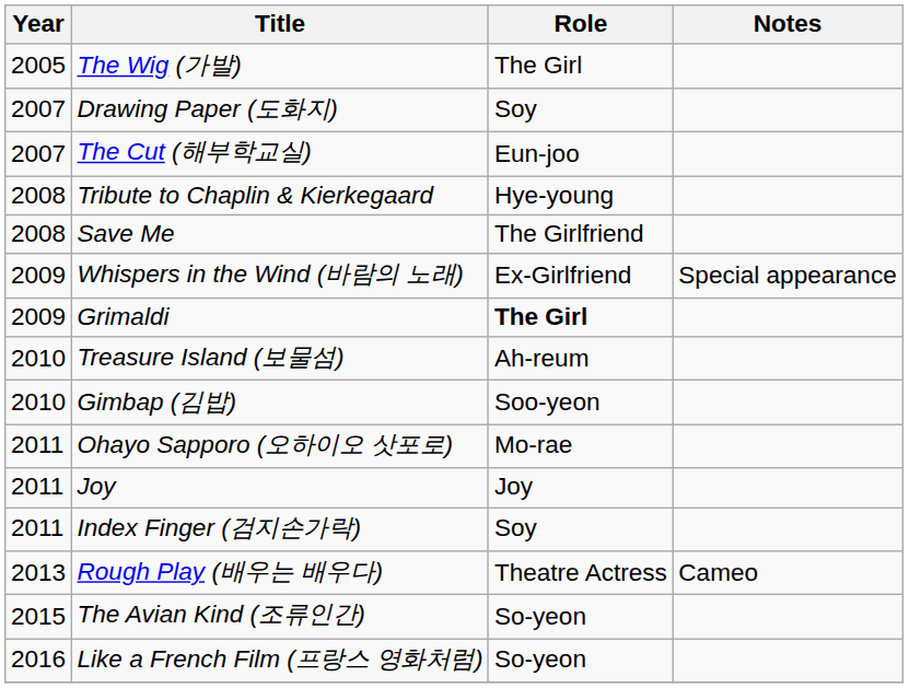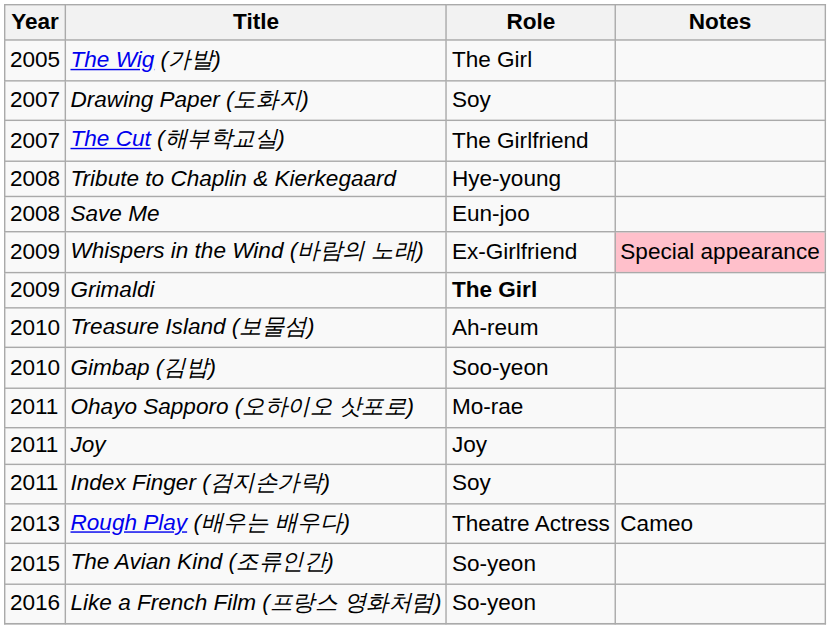 <table class="wikitable sortable">
 <tr>
 <th>Year</th>
 <th>Title</th>
 <th>Role</th>
 <th class="unsortable">Notes</th>
 </tr>
 <tr>
 <td>2005</td>
 <td><em><a href='#'>The Wig</a> (가발)</em></td>
 <td>The Girl</td>
 <td></td>
 </tr>
 <tr>
 <td>2007</td>
 <td><em>Drawing Paper (도화지)</em></td>
 <td>Soy</td>
 <td></td>
 </tr>
 <tr>
 <td>2007</td>
 <td><em><a href='#'>The Cut</a> (해부학교실)</em></td>
-<td>Eun-joo</td>
+<td>The Girlfriend</td>
 <td></td>
 </tr>
 <tr>
 <td>2008</td>
 <td><em>Tribute to Chaplin & Kierkegaard</em></td>
 <td>Hye-young</td>
 <td></td>
 </tr>
 <tr>
 <td>2008</td>
 <td><em>Save Me</em></td>
-<td>The Girlfriend</td>
+<td>Eun-joo</td>
 <td></td>
 </tr>
 <tr>
 <td>2009</td>
 <td><em>Whispers in the Wind (바람의 노래)</em></td>
 <td>Ex-Girlfriend</td>
-<td>Special appearance</td>
+<td style="background: pink;">Special appearance</td>
 </tr>
 <tr>
 <td>2009</td>
 <td><em>Grimaldi</em></td>
 <td><strong>The Girl</strong></td>
 <td></td>
 </tr>
 <tr>
 <td>2010</td>
 <td><em>Treasure Island (보물섬)</em></td>
 <td>Ah-reum</td>
 <td></td>
 </tr>
 <tr>
 <td>2010</td>
 <td><em>Gimbap (김밥)</em></td>
 <td>Soo-yeon</td>
 <td></td>
 </tr>
 <tr>
 <td>2011</td>
 <td><em>Ohayo Sapporo (오하이오 삿포로)</em></td>
 <td>Mo-rae</td>
 <td></td>
 </tr>
 <tr>
 <td>2011</td>
 <td><em>Joy</em></td>
 <td>Joy</td>
 <td></td>
 </tr>
 <tr>
 <td>2011</td>
 <td><em>Index Finger (검지손가락)</em></td>
 <td>Soy</td>
 <td></td>
 </tr>
 <tr>
 <td>2013</td>
 <td><em><a href='#'>Rough Play</a> (배우는 배우다)</em></td>
 <td>Theatre Actress</td>
 <td>Cameo</td>
 </tr>
 <tr>
 <td>2015</td>
 <td><em>The Avian Kind (조류인간)</em></td>
 <td>So-yeon</td>
 <td></td>
 </tr>
 <tr>
 <td>2016</td>
 <td><em>Like a French Film (프랑스 영화처럼)</em></td>
 <td>So-yeon</td>
 <td></td>
 </tr>
 <tr>
 </tr>
 </table>
